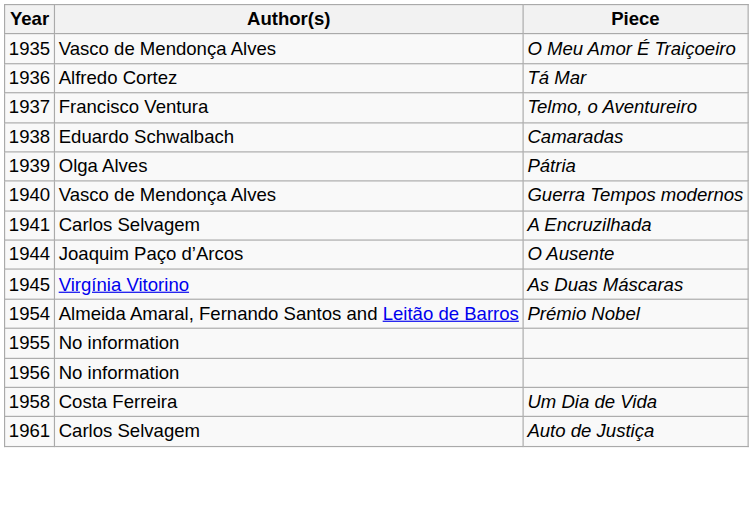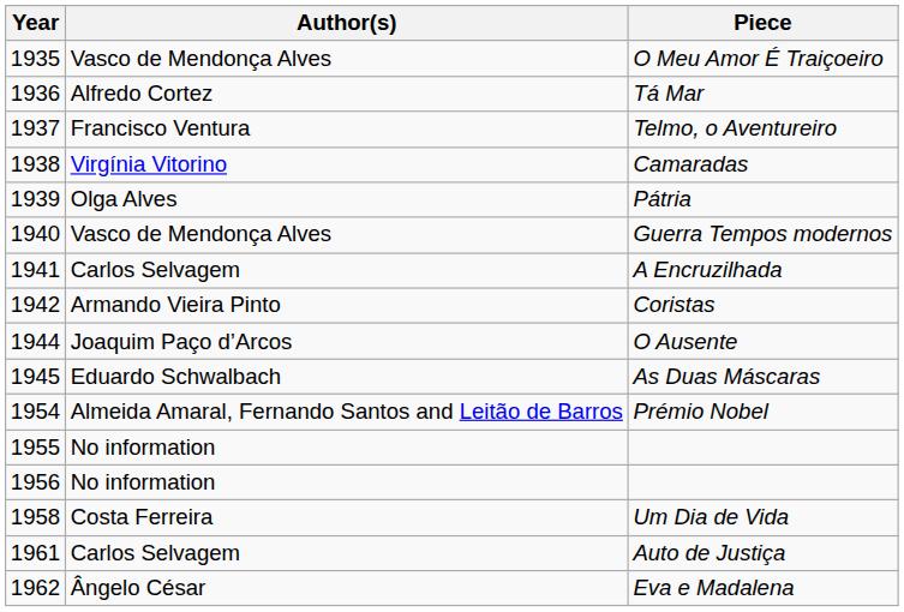 <table class="wikitable sortable mw-collapsible mw-collapsed">
 <tr>
 <th>Year</th>
 <th>Author(s)</th>
 <th>Piece</th>
 </tr>
 <tr>
 <td>1935</td>
 <td>Vasco de Mendonça Alves</td>
 <td><em>O Meu Amor É Traiçoeiro</em></td>
 </tr>
 <tr>
 <td>1936</td>
 <td>Alfredo Cortez</td>
 <td><em>Tá Mar</em></td>
 </tr>
 <tr>
 <td>1937</td>
 <td>Francisco Ventura</td>
 <td><em>Telmo, o Aventureiro</em></td>
 </tr>
 <tr>
 <td>1938</td>
-<td>Eduardo Schwalbach</td>
+<td><a href='#'>Virgínia Vitorino</a></td>
 <td><em>Camaradas</em></td>
 </tr>
 <tr>
 <td>1939</td>
 <td>Olga Alves</td>
 <td><em>Pátria</em></td>
 </tr>
 <tr>
 <td>1940</td>
 <td>Vasco de Mendonça Alves</td>
 <td><em>Guerra Tempos modernos</em></td>
 </tr>
 <tr>
 <td>1941</td>
 <td>Carlos Selvagem</td>
 <td><em>A Encruzilhada</em></td>
 </tr>
 <tr>
+<td>1942</td>
+<td>Armando Vieira Pinto</td>
+<td><em>Coristas</em></td>
+</tr>
+<tr>
 <td>1944</td>
 <td>Joaquim Paço d’Arcos</td>
 <td><em>O Ausente</em></td>
 </tr>
 <tr>
 <td>1945</td>
-<td><a href='#'>Virgínia Vitorino</a></td>
+<td>Eduardo Schwalbach</td>
 <td><em>As Duas Máscaras</em></td>
 </tr>
 <tr>
 <td>1954</td>
 <td>Almeida Amaral, Fernando Santos and <a href='#'>Leitão de Barros</a></td>
 <td><em>Prémio Nobel</em></td>
 </tr>
 <tr>
 <td>1955</td>
 <td>No information</td>
 <td></td>
 </tr>
 <tr>
 <td>1956</td>
 <td>No information</td>
 <td></td>
 </tr>
 <tr>
 <td>1958</td>
 <td>Costa Ferreira</td>
 <td><em>Um Dia de Vida</em></td>
 </tr>
 <tr>
 <td>1961</td>
 <td>Carlos Selvagem</td>
 <td><em>Auto de Justiça</em></td>
 </tr>
+<tr>
+<td>1962</td>
+<td>Ângelo César</td>
+<td><em>Eva e Madalena</em></td>
+</tr>
 </table>
